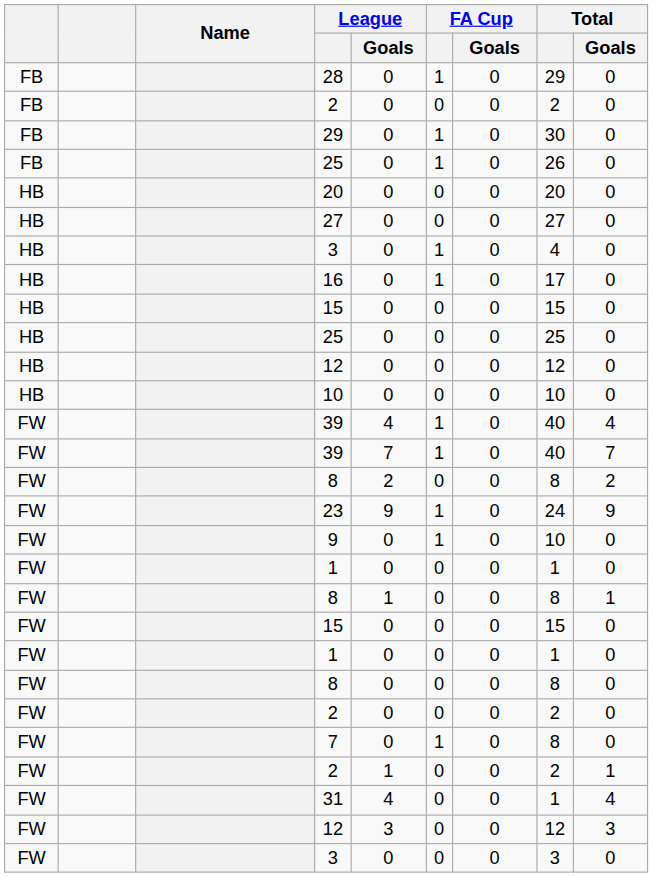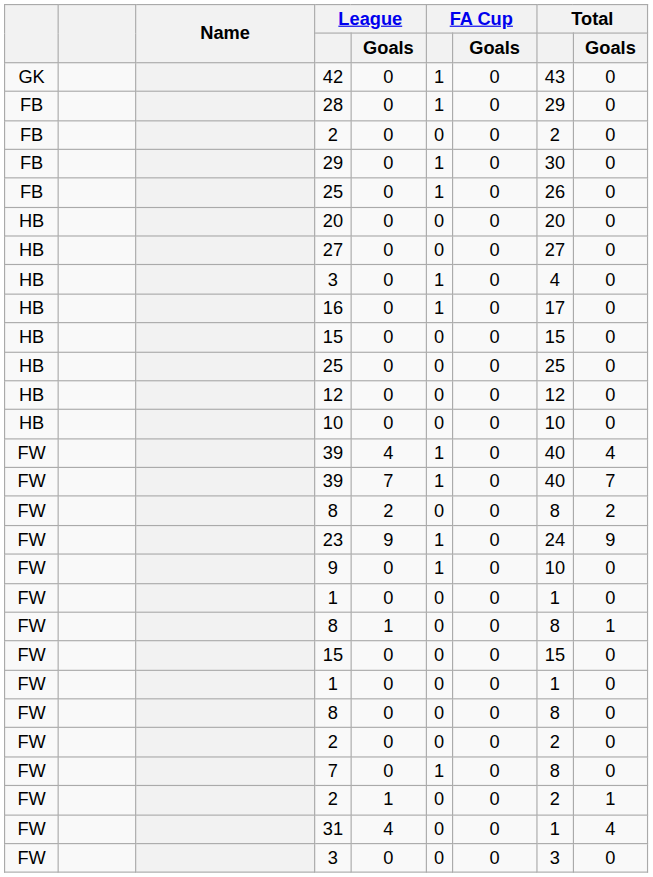 <table class="wikitable sortable plainrowheaders" style="text-align:center;">
 <tr>
 <th rowspan="2" scope="col" width="40"></th>
 <th rowspan="2" scope="col" width="60"></th>
 <th rowspan="2" scope="col" width="150" scope=col>Name</th>
 <th colspan="2" width="90"><a href='#'>League</a></th>
 <th colspan="2" width="90"><a href='#'>FA Cup</a></th>
 <th colspan="2" width="90">Total</th>
 </tr>
 <tr>
 <th scope="col"></th>
 <th scope="col">Goals</th>
 <th scope="col"></th>
 <th scope="col">Goals</th>
 <th scope="col"></th>
 <th scope="col">Goals</th>
+</tr>
+<tr>
+<td data-sort-value=1>GK</td>
+<td></td>
+<th scope="row"></th>
+<td>42</td>
+<td>0</td>
+<td>1</td>
+<td>0</td>
+<td>43</td>
+<td>0</td>
 </tr>
 <tr>
 <td data-sort-value=2>FB</td>
 <td></td>
 <th scope="row"></th>
 <td>28</td>
 <td>0</td>
 <td>1</td>
 <td>0</td>
 <td>29</td>
 <td>0</td>
 </tr>
 <tr>
 <td data-sort-value=2>FB</td>
 <td></td>
 <th scope="row"></th>
 <td>2</td>
 <td>0</td>
 <td>0</td>
 <td>0</td>
 <td>2</td>
 <td>0</td>
 </tr>
 <tr>
 <td data-sort-value=2>FB</td>
 <td></td>
 <th scope="row"></th>
 <td>29</td>
 <td>0</td>
 <td>1</td>
 <td>0</td>
 <td>30</td>
 <td>0</td>
 </tr>
 <tr>
 <td data-sort-value=2>FB</td>
 <td></td>
 <th scope="row"></th>
 <td>25</td>
 <td>0</td>
 <td>1</td>
 <td>0</td>
 <td>26</td>
 <td>0</td>
 </tr>
 <tr>
 <td data-sort-value=3>HB</td>
 <td></td>
 <th scope="row"></th>
 <td>20</td>
 <td>0</td>
 <td>0</td>
 <td>0</td>
 <td>20</td>
 <td>0</td>
 </tr>
 <tr>
 <td data-sort-value=3>HB</td>
 <td></td>
 <th scope="row"></th>
 <td>27</td>
 <td>0</td>
 <td>0</td>
 <td>0</td>
 <td>27</td>
 <td>0</td>
 </tr>
 <tr>
 <td data-sort-value=3>HB</td>
 <td></td>
 <th scope="row"></th>
 <td>3</td>
 <td>0</td>
 <td>1</td>
 <td>0</td>
 <td>4</td>
 <td>0</td>
 </tr>
 <tr>
 <td data-sort-value=3>HB</td>
 <td></td>
 <th scope="row"></th>
 <td>16</td>
 <td>0</td>
 <td>1</td>
 <td>0</td>
 <td>17</td>
 <td>0</td>
 </tr>
 <tr>
 <td data-sort-value=3>HB</td>
 <td></td>
 <th scope="row"></th>
 <td>15</td>
 <td>0</td>
 <td>0</td>
 <td>0</td>
 <td>15</td>
 <td>0</td>
 </tr>
 <tr>
 <td data-sort-value=3>HB</td>
 <td></td>
 <th scope="row"></th>
 <td>25</td>
 <td>0</td>
 <td>0</td>
 <td>0</td>
 <td>25</td>
 <td>0</td>
 </tr>
 <tr>
 <td data-sort-value=3>HB</td>
 <td></td>
 <th scope="row"></th>
 <td>12</td>
 <td>0</td>
 <td>0</td>
 <td>0</td>
 <td>12</td>
 <td>0</td>
 </tr>
 <tr>
 <td data-sort-value=3>HB</td>
 <td></td>
 <th scope="row"> </th>
 <td>10</td>
 <td>0</td>
 <td>0</td>
 <td>0</td>
 <td>10</td>
 <td>0</td>
 </tr>
 <tr>
 <td data-sort-value=4>FW</td>
 <td></td>
 <th scope="row"></th>
 <td>39</td>
 <td>4</td>
 <td>1</td>
 <td>0</td>
 <td>40</td>
 <td>4</td>
 </tr>
 <tr>
 <td data-sort-value=4>FW</td>
 <td></td>
 <th scope="row"></th>
 <td>39</td>
 <td>7</td>
 <td>1</td>
 <td>0</td>
 <td>40</td>
 <td>7</td>
 </tr>
 <tr>
 <td data-sort-value=4>FW</td>
 <td></td>
 <th scope="row"> </th>
 <td>8</td>
 <td>2</td>
 <td>0</td>
 <td>0</td>
 <td>8</td>
 <td>2</td>
 </tr>
 <tr>
 <td data-sort-value=4>FW</td>
 <td></td>
 <th scope="row"></th>
 <td>23</td>
 <td>9</td>
 <td>1</td>
 <td>0</td>
 <td>24</td>
 <td>9</td>
 </tr>
 <tr>
 <td data-sort-value=4>FW</td>
 <td></td>
 <th scope="row"></th>
 <td>9</td>
 <td>0</td>
 <td>1</td>
 <td>0</td>
 <td>10</td>
 <td>0</td>
 </tr>
 <tr>
 <td data-sort-value=4>FW</td>
 <td></td>
 <th scope="row"></th>
 <td>1</td>
 <td>0</td>
 <td>0</td>
 <td>0</td>
 <td>1</td>
 <td>0</td>
 </tr>
 <tr>
 <td data-sort-value=4>FW</td>
 <td></td>
 <th scope="row"></th>
 <td>8</td>
 <td>1</td>
 <td>0</td>
 <td>0</td>
 <td>8</td>
 <td>1</td>
 </tr>
 <tr>
 <td data-sort-value=4>FW</td>
 <td></td>
 <th scope="row"></th>
 <td>15</td>
 <td>0</td>
 <td>0</td>
 <td>0</td>
 <td>15</td>
 <td>0</td>
 </tr>
 <tr>
 <td data-sort-value=4>FW</td>
 <td></td>
 <th scope="row"></th>
 <td>1</td>
 <td>0</td>
 <td>0</td>
 <td>0</td>
 <td>1</td>
 <td>0</td>
 </tr>
 <tr>
 <td data-sort-value=4>FW</td>
 <td></td>
 <th scope="row"></th>
 <td>8</td>
 <td>0</td>
 <td>0</td>
 <td>0</td>
 <td>8</td>
 <td>0</td>
 </tr>
 <tr>
 <td data-sort-value=4>FW</td>
 <td></td>
 <th scope="row"></th>
 <td>2</td>
 <td>0</td>
 <td>0</td>
 <td>0</td>
 <td>2</td>
 <td>0</td>
 </tr>
 <tr>
 <td data-sort-value=4>FW</td>
 <td></td>
 <th scope="row"></th>
 <td>7</td>
 <td>0</td>
 <td>1</td>
 <td>0</td>
 <td>8</td>
 <td>0</td>
 </tr>
 <tr>
 <td data-sort-value=4>FW</td>
 <td></td>
 <th scope="row"></th>
 <td>2</td>
 <td>1</td>
 <td>0</td>
 <td>0</td>
 <td>2</td>
 <td>1</td>
 </tr>
 <tr>
 <td data-sort-value=4>FW</td>
 <td></td>
 <th scope="row"></th>
 <td>31</td>
 <td>4</td>
 <td>0</td>
 <td>0</td>
 <td>1</td>
 <td>4</td>
 </tr>
 <tr>
 <td data-sort-value=4>FW</td>
 <td></td>
 <th scope="row"></th>
-<td>12</td>
-<td>3</td>
-<td>0</td>
-<td>0</td>
-<td>12</td>
-<td>3</td>
-</tr>
-<tr>
-<td data-sort-value=4>FW</td>
-<td></td>
-<th scope="row"></th>
 <td>3</td>
 <td>0</td>
 <td>0</td>
 <td>0</td>
 <td>3</td>
 <td>0</td>
 </tr>
 </table>
